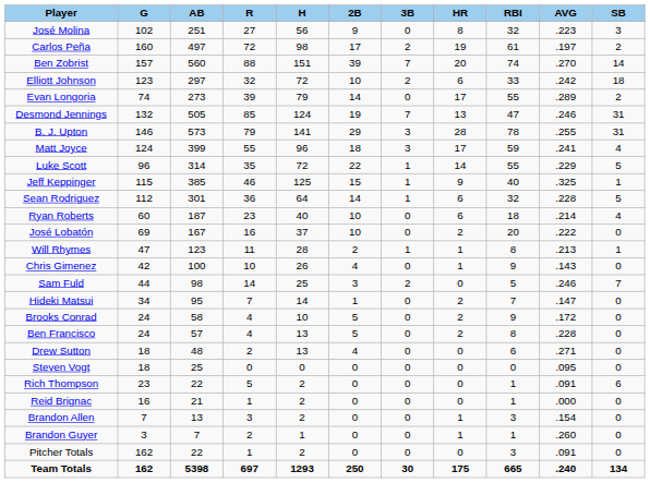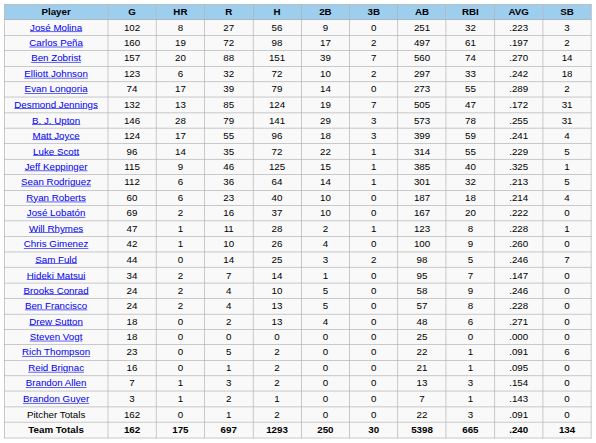 <table class="wikitable sortable">
 <tr>
 <th style="background:#9eceee; width:15%;">Player</th>
 <th style="background:#9eceee; width:7%;">G</th>
-<th style="background:#9eceee; width:7%;">AB</th>
+<th style="background:#9eceee; width:7%;">HR</th>
 <th style="background:#9eceee; width:7%;">R</th>
 <th style="background:#9eceee; width:7%;">H</th>
 <th style="background:#9eceee; width:7%;">2B</th>
 <th style="background:#9eceee; width:7%;">3B</th>
-<th style="background:#9eceee; width:7%;">HR</th>
+<th style="background:#9eceee; width:7%;">AB</th>
 <th style="background:#9eceee; width:7%;">RBI</th>
 <th style="background:#9eceee; width:7%;">AVG</th>
 <th style="background:#9eceee; width:7%;">SB</th>
 </tr>
 <tr style="text-align:center;">
 <td><a href='#'>José Molina</a></td>
 <td>102</td>
-<td>251</td>
+<td>8</td>
 <td>27</td>
 <td>56</td>
 <td>9</td>
 <td>0</td>
-<td>8</td>
+<td>251</td>
 <td>32</td>
 <td>.223</td>
 <td>3</td>
 </tr>
 <tr align=center>
 <td><a href='#'>Carlos Peña</a></td>
 <td>160</td>
-<td>497</td>
+<td>19</td>
 <td>72</td>
 <td>98</td>
 <td>17</td>
 <td>2</td>
-<td>19</td>
+<td>497</td>
 <td>61</td>
 <td>.197</td>
 <td>2</td>
 </tr>
 <tr align=center>
 <td><a href='#'>Ben Zobrist</a></td>
 <td>157</td>
-<td>560</td>
+<td>20</td>
 <td>88</td>
 <td>151</td>
 <td>39</td>
 <td>7</td>
-<td>20</td>
+<td>560</td>
 <td>74</td>
 <td>.270</td>
 <td>14</td>
 </tr>
 <tr align=center>
 <td><a href='#'>Elliott Johnson</a></td>
 <td>123</td>
-<td>297</td>
+<td>6</td>
 <td>32</td>
 <td>72</td>
 <td>10</td>
 <td>2</td>
-<td>6</td>
+<td>297</td>
 <td>33</td>
 <td>.242</td>
 <td>18</td>
 </tr>
 <tr align=center>
 <td><a href='#'>Evan Longoria</a></td>
 <td>74</td>
-<td>273</td>
+<td>17</td>
 <td>39</td>
 <td>79</td>
 <td>14</td>
 <td>0</td>
-<td>17</td>
+<td>273</td>
 <td>55</td>
 <td>.289</td>
 <td>2</td>
 </tr>
 <tr align=center>
 <td><a href='#'>Desmond Jennings</a></td>
 <td>132</td>
-<td>505</td>
+<td>13</td>
 <td>85</td>
 <td>124</td>
 <td>19</td>
 <td>7</td>
-<td>13</td>
+<td>505</td>
 <td>47</td>
-<td>.246</td>
+<td>.172</td>
 <td>31</td>
 </tr>
 <tr align=center>
 <td><a href='#'>B. J. Upton</a></td>
 <td>146</td>
-<td>573</td>
+<td>28</td>
 <td>79</td>
 <td>141</td>
 <td>29</td>
 <td>3</td>
-<td>28</td>
+<td>573</td>
 <td>78</td>
 <td>.255</td>
 <td>31</td>
 </tr>
 <tr align=center>
 <td><a href='#'>Matt Joyce</a></td>
 <td>124</td>
-<td>399</td>
+<td>17</td>
 <td>55</td>
 <td>96</td>
 <td>18</td>
 <td>3</td>
-<td>17</td>
+<td>399</td>
 <td>59</td>
 <td>.241</td>
 <td>4</td>
 </tr>
 <tr align=center>
 <td><a href='#'>Luke Scott</a></td>
 <td>96</td>
-<td>314</td>
+<td>14</td>
 <td>35</td>
 <td>72</td>
 <td>22</td>
 <td>1</td>
-<td>14</td>
+<td>314</td>
 <td>55</td>
 <td>.229</td>
 <td>5</td>
 </tr>
 <tr align=center>
 <td><a href='#'>Jeff Keppinger</a></td>
 <td>115</td>
-<td>385</td>
+<td>9</td>
 <td>46</td>
 <td>125</td>
 <td>15</td>
 <td>1</td>
-<td>9</td>
+<td>385</td>
 <td>40</td>
 <td>.325</td>
 <td>1</td>
 </tr>
 <tr align=center>
 <td><a href='#'>Sean Rodriguez</a></td>
 <td>112</td>
-<td>301</td>
+<td>6</td>
 <td>36</td>
 <td>64</td>
 <td>14</td>
 <td>1</td>
-<td>6</td>
+<td>301</td>
 <td>32</td>
-<td>.228</td>
+<td>.213</td>
 <td>5</td>
 </tr>
 <tr align=center>
 <td><a href='#'>Ryan Roberts</a></td>
 <td>60</td>
-<td>187</td>
+<td>6</td>
 <td>23</td>
 <td>40</td>
 <td>10</td>
 <td>0</td>
-<td>6</td>
+<td>187</td>
 <td>18</td>
 <td>.214</td>
 <td>4</td>
 </tr>
 <tr align=center>
 <td><a href='#'>José Lobatón</a></td>
 <td>69</td>
-<td>167</td>
+<td>2</td>
 <td>16</td>
 <td>37</td>
 <td>10</td>
 <td>0</td>
-<td>2</td>
+<td>167</td>
 <td>20</td>
 <td>.222</td>
 <td>0</td>
 </tr>
 <tr align=center>
 <td><a href='#'>Will Rhymes</a></td>
 <td>47</td>
-<td>123</td>
+<td>1</td>
 <td>11</td>
 <td>28</td>
 <td>2</td>
 <td>1</td>
-<td>1</td>
+<td>123</td>
 <td>8</td>
-<td>.213</td>
+<td>.228</td>
 <td>1</td>
 </tr>
 <tr align=center>
 <td><a href='#'>Chris Gimenez</a></td>
 <td>42</td>
-<td>100</td>
+<td>1</td>
 <td>10</td>
 <td>26</td>
 <td>4</td>
 <td>0</td>
-<td>1</td>
+<td>100</td>
 <td>9</td>
-<td>.143</td>
+<td>.260</td>
 <td>0</td>
 </tr>
 <tr align=center>
 <td><a href='#'>Sam Fuld</a></td>
 <td>44</td>
-<td>98</td>
+<td>0</td>
 <td>14</td>
 <td>25</td>
 <td>3</td>
 <td>2</td>
-<td>0</td>
+<td>98</td>
 <td>5</td>
 <td>.246</td>
 <td>7</td>
 </tr>
 <tr align=center>
 <td><a href='#'>Hideki Matsui</a></td>
 <td>34</td>
-<td>95</td>
+<td>2</td>
 <td>7</td>
 <td>14</td>
 <td>1</td>
 <td>0</td>
-<td>2</td>
+<td>95</td>
 <td>7</td>
 <td>.147</td>
 <td>0</td>
 </tr>
 <tr align=center>
 <td><a href='#'>Brooks Conrad</a></td>
 <td>24</td>
-<td>58</td>
+<td>2</td>
 <td>4</td>
 <td>10</td>
 <td>5</td>
 <td>0</td>
-<td>2</td>
+<td>58</td>
 <td>9</td>
-<td>.172</td>
+<td>.246</td>
 <td>0</td>
 </tr>
 <tr align=center>
 <td><a href='#'>Ben Francisco</a></td>
 <td>24</td>
-<td>57</td>
+<td>2</td>
 <td>4</td>
 <td>13</td>
 <td>5</td>
 <td>0</td>
-<td>2</td>
+<td>57</td>
 <td>8</td>
 <td>.228</td>
 <td>0</td>
 </tr>
 <tr align=center>
 <td><a href='#'>Drew Sutton</a></td>
 <td>18</td>
-<td>48</td>
+<td>0</td>
 <td>2</td>
 <td>13</td>
 <td>4</td>
 <td>0</td>
-<td>0</td>
+<td>48</td>
 <td>6</td>
 <td>.271</td>
 <td>0</td>
 </tr>
 <tr align=center>
 <td><a href='#'>Steven Vogt</a></td>
 <td>18</td>
-<td>25</td>
 <td>0</td>
 <td>0</td>
 <td>0</td>
 <td>0</td>
 <td>0</td>
+<td>25</td>
 <td>0</td>
-<td>.095</td>
+<td>.000</td>
 <td>0</td>
 </tr>
 <tr align=center>
 <td><a href='#'>Rich Thompson</a></td>
 <td>23</td>
-<td>22</td>
+<td>0</td>
 <td>5</td>
 <td>2</td>
 <td>0</td>
 <td>0</td>
-<td>0</td>
+<td>22</td>
 <td>1</td>
 <td>.091</td>
 <td>6</td>
 </tr>
 <tr align=center>
 <td><a href='#'>Reid Brignac</a></td>
 <td>16</td>
-<td>21</td>
+<td>0</td>
 <td>1</td>
 <td>2</td>
 <td>0</td>
 <td>0</td>
-<td>0</td>
+<td>21</td>
 <td>1</td>
-<td>.000</td>
+<td>.095</td>
 <td>0</td>
 </tr>
 <tr align=center>
 <td><a href='#'>Brandon Allen</a></td>
 <td>7</td>
-<td>13</td>
+<td>1</td>
 <td>3</td>
 <td>2</td>
 <td>0</td>
 <td>0</td>
-<td>1</td>
+<td>13</td>
 <td>3</td>
 <td>.154</td>
 <td>0</td>
 </tr>
 <tr align=center>
 <td><a href='#'>Brandon Guyer</a></td>
 <td>3</td>
-<td>7</td>
+<td>1</td>
 <td>2</td>
 <td>1</td>
 <td>0</td>
 <td>0</td>
+<td>7</td>
 <td>1</td>
-<td>1</td>
-<td>.260</td>
+<td>.143</td>
 <td>0</td>
 </tr>
 <tr align=center>
 <td>Pitcher Totals</td>
 <td>162</td>
-<td>22</td>
+<td>0</td>
 <td>1</td>
 <td>2</td>
 <td>0</td>
 <td>0</td>
-<td>0</td>
+<td>22</td>
 <td>3</td>
 <td>.091</td>
 <td>0</td>
 </tr>
 <tr align=center>
 <td><strong>Team Totals</strong></td>
 <td><strong>162</strong></td>
-<td><strong>5398</strong></td>
+<td><strong>175</strong></td>
 <td><strong>697</strong></td>
 <td><strong>1293</strong></td>
 <td><strong>250</strong></td>
 <td><strong>30</strong></td>
-<td><strong>175</strong></td>
+<td><strong>5398</strong></td>
 <td><strong>665</strong></td>
 <td><strong>.240</strong></td>
 <td><strong>134</strong></td>
 </tr>
 </table>
